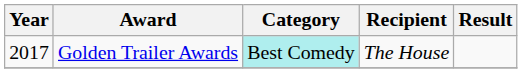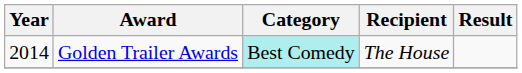 <table class="wikitable sortable">
 <tr>
 <th>Year</th>
 <th>Award</th>
 <th>Category</th>
 <th>Recipient</th>
 <th>Result</th>
 </tr>
 <tr>
-<td>2017</td>
+<td>2014</td>
 <td><a href='#'>Golden Trailer Awards</a></td>
 <td style="background: paleturquoise;">Best Comedy</td>
 <td><em>The House</em></td>
 <td></td>
 </tr>
 <tr>
 </tr>
 </table>
